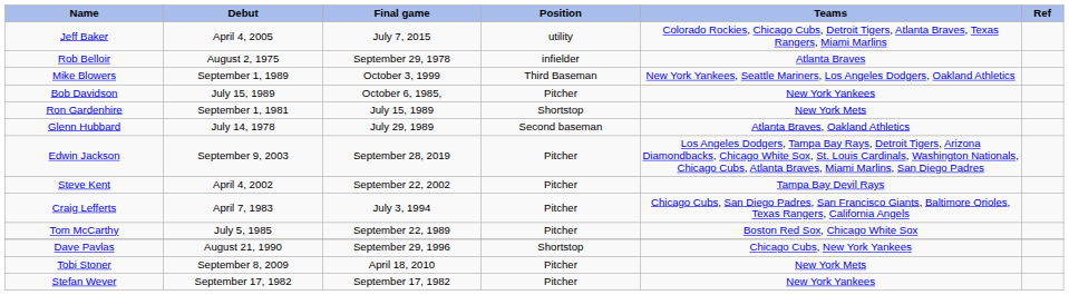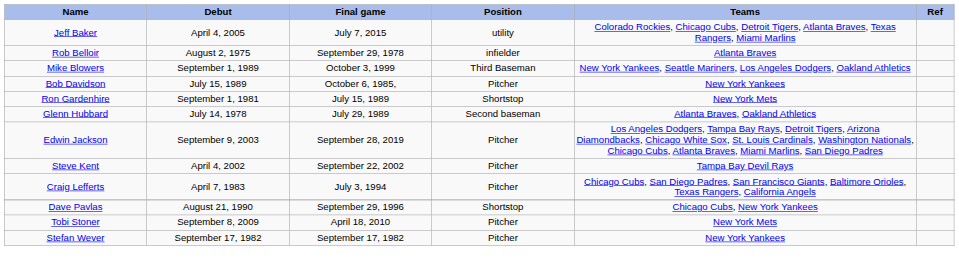 <table class="wikitable" style="width: 100%">
 <tr>
 <th style="background:#a8bdec; width:15%;">Name</th>
 <th style="width:15%; background:#a8bdec;">Debut</th>
 <th style="width:15%; background:#a8bdec;">Final game</th>
 <th style="width:15%; background:#a8bdec;">Position</th>
 <th style="width:36%; background:#a8bdec;">Teams</th>
 <th style="width:4%; background:#a8bdec;">Ref</th>
 </tr>
 <tr align=center>
 <td><a href='#'>Jeff Baker</a></td>
 <td>April 4, 2005</td>
 <td>July 7, 2015</td>
 <td>utility</td>
 <td><a href='#'>Colorado Rockies</a>, <a href='#'>Chicago Cubs</a>, <a href='#'>Detroit Tigers</a>, <a href='#'>Atlanta Braves</a>, <a href='#'>Texas Rangers</a>, <a href='#'>Miami Marlins</a></td>
 <td></td>
 </tr>
 <tr align=center>
 <td><a href='#'>Rob Belloir</a></td>
 <td>August 2, 1975</td>
 <td>September 29, 1978</td>
 <td>infielder</td>
 <td><a href='#'>Atlanta Braves</a></td>
 <td></td>
 </tr>
 <tr align=center>
 <td><a href='#'>Mike Blowers</a></td>
 <td>September 1, 1989</td>
 <td>October 3, 1999</td>
 <td>Third Baseman</td>
 <td><a href='#'>New York Yankees</a>, <a href='#'>Seattle Mariners</a>, <a href='#'>Los Angeles Dodgers</a>, <a href='#'>Oakland Athletics</a></td>
 <td></td>
 </tr>
 <tr align=center>
 <td><a href='#'>Bob Davidson</a></td>
 <td>July 15, 1989</td>
 <td>October 6, 1985,</td>
 <td>Pitcher</td>
 <td><a href='#'>New York Yankees</a></td>
 <td></td>
 </tr>
 <tr align=center>
 <td><a href='#'>Ron Gardenhire</a></td>
 <td>September 1, 1981</td>
 <td>July 15, 1989</td>
 <td>Shortstop</td>
 <td><a href='#'>New York Mets</a></td>
 <td></td>
 </tr>
 <tr align=center>
 <td><a href='#'>Glenn Hubbard</a></td>
 <td>July 14, 1978</td>
 <td>July 29, 1989</td>
 <td>Second baseman</td>
 <td><a href='#'>Atlanta Braves</a>, <a href='#'>Oakland Athletics</a></td>
 <td></td>
 </tr>
 <tr align=center>
 <td><a href='#'>Edwin Jackson</a></td>
 <td>September 9, 2003</td>
 <td>September 28, 2019</td>
 <td>Pitcher</td>
 <td><a href='#'>Los Angeles Dodgers</a>, <a href='#'>Tampa Bay Rays</a>, <a href='#'>Detroit Tigers</a>, <a href='#'>Arizona Diamondbacks</a>, <a href='#'>Chicago White Sox</a>, <a href='#'>St. Louis Cardinals</a>, <a href='#'>Washington Nationals</a>, <a href='#'>Chicago Cubs</a>, <a href='#'>Atlanta Braves</a>, <a href='#'>Miami Marlins</a>, <a href='#'>San Diego Padres</a></td>
 <td></td>
 </tr>
 <tr align=center>
 <td><a href='#'>Steve Kent</a></td>
 <td>April 4, 2002</td>
 <td>September 22, 2002</td>
 <td>Pitcher</td>
 <td><a href='#'>Tampa Bay Devil Rays</a></td>
 <td></td>
 </tr>
 <tr align=center>
 <td><a href='#'>Craig Lefferts</a></td>
 <td>April 7, 1983</td>
 <td>July 3, 1994</td>
 <td>Pitcher</td>
 <td><a href='#'>Chicago Cubs</a>, <a href='#'>San Diego Padres</a>, <a href='#'>San Francisco Giants</a>, <a href='#'>Baltimore Orioles</a>, <a href='#'>Texas Rangers</a>, <a href='#'>California Angels</a></td>
 <td></td>
 </tr>
-<tr align=center>
-<td><a href='#'>Tom McCarthy</a></td>
-<td>July 5, 1985</td>
-<td>September 22, 1989</td>
-<td>Pitcher</td>
-<td><a href='#'>Boston Red Sox</a>, <a href='#'>Chicago White Sox</a></td>
-<td></td>
-</tr>
 <tr align=center|| >
 </tr>
 <tr align=center>
 <td><a href='#'>Dave Pavlas</a></td>
 <td>August 21, 1990</td>
 <td>September 29, 1996</td>
 <td>Shortstop</td>
 <td><a href='#'>Chicago Cubs</a>, <a href='#'>New York Yankees</a></td>
 <td></td>
 </tr>
 <tr align=center>
 <td><a href='#'>Tobi Stoner</a></td>
 <td>September 8, 2009</td>
 <td>April 18, 2010</td>
 <td>Pitcher</td>
 <td><a href='#'>New York Mets</a></td>
 <td></td>
 </tr>
 <tr align=center>
 <td><a href='#'>Stefan Wever</a></td>
 <td>September 17, 1982</td>
 <td>September 17, 1982</td>
 <td>Pitcher</td>
 <td><a href='#'>New York Yankees</a></td>
 <td></td>
 </tr>
 </table>
